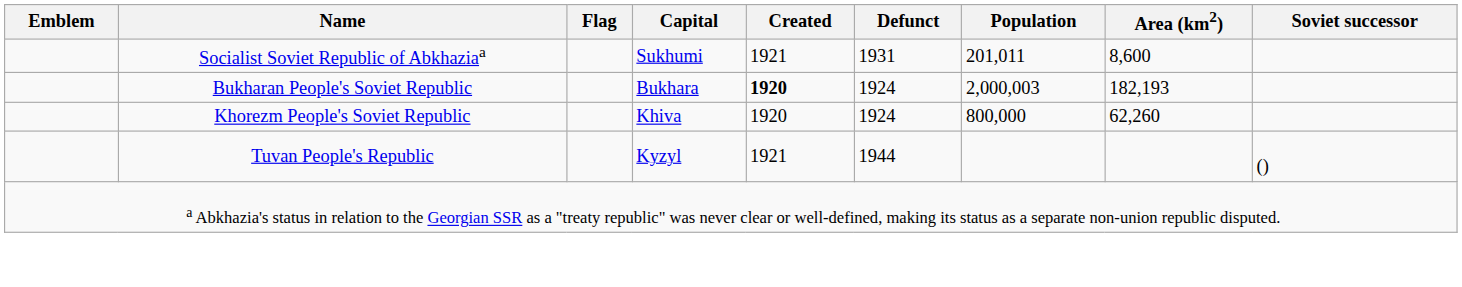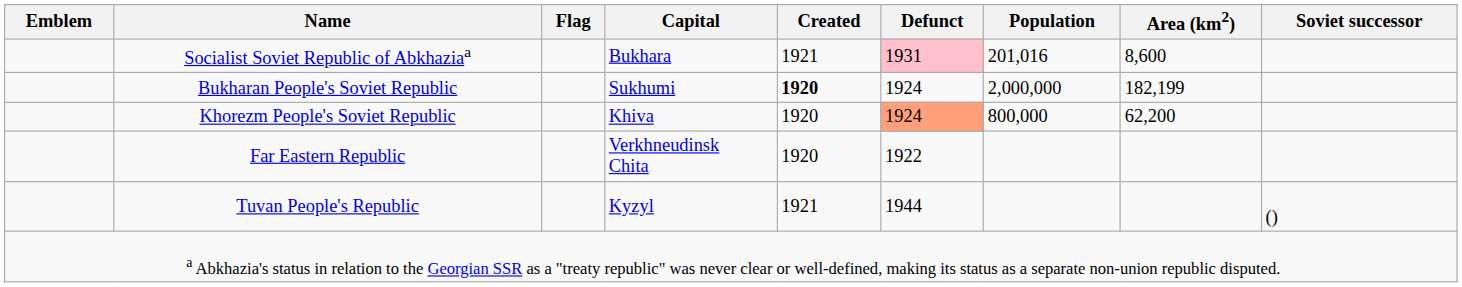 <table class="wikitable sortable" style="text-align:center; font-size:100%;" width="100%">
 <tr>
 <th class="unsortable">Emblem</th>
 <th>Name</th>
 <th class="unsortable">Flag</th>
 <th>Capital</th>
 <th>Created</th>
 <th>Defunct</th>
 <th>Population</th>
 <th>Area (km<sup>2</sup>)</th>
 <th>Soviet successor</th>
 </tr>
 <tr>
 <td align="center"></td>
 <td align="center"><a href='#'>Socialist Soviet Republic of Abkhazia</a><sup>a</sup></td>
 <td align="center"></td>
-<td align="left"><a href='#'>Sukhumi</a></td>
+<td align="left"><a href='#'>Bukhara</a></td>
 <td align="left">1921</td>
-<td align="left">1931</td>
-<td align="left">201,011</td>
+<td align="left" style="background: pink;">1931</td>
+<td align="left">201,016</td>
 <td align="left">8,600</td>
 <td align="left"><br></td>
 </tr>
 <tr>
 <td align="center"></td>
 <td align="center"><a href='#'>Bukharan People's Soviet Republic</a></td>
 <td align="center"></td>
-<td align="left"><a href='#'>Bukhara</a></td>
+<td align="left"><a href='#'>Sukhumi</a></td>
 <td align="left"><strong>1920</strong></td>
 <td align="left">1924</td>
-<td align="left">2,000,003</td>
-<td align="left">182,193</td>
+<td align="left">2,000,000</td>
+<td align="left">182,199</td>
 <td align="left"></td>
 </tr>
 <tr>
 <td align="center"></td>
 <td align="center"><a href='#'>Khorezm People's Soviet Republic</a></td>
 <td align="center"></td>
 <td align="left"><a href='#'>Khiva</a></td>
 <td align="left">1920</td>
-<td align="left">1924</td>
+<td align="left" style="background: lightsalmon;">1924</td>
 <td align="left">800,000</td>
-<td align="left">62,260</td>
+<td align="left">62,200</td>
 <td align="left"><br></td>
+</tr>
+<tr>
+<td align="center"></td>
+<td align="center"><a href='#'>Far Eastern Republic</a></td>
+<td align="center"></td>
+<td align="left"><a href='#'>Verkhneudinsk</a><br><a href='#'>Chita</a></td>
+<td align="left">1920</td>
+<td align="left">1922</td>
+<td align="left"></td>
+<td align="left"></td>
+<td align="left"></td>
 </tr>
 <tr>
 <td align="center"></td>
 <td align="center"><a href='#'>Tuvan People's Republic</a></td>
 <td align="center"></td>
 <td align="left"><a href='#'>Kyzyl</a></td>
 <td align="left">1921</td>
 <td align="left">1944</td>
 <td align="left"></td>
 <td align="left"></td>
 <td align="left"><br>()</td>
 </tr>
 <tr>
 <td colspan="9" style="padding-left:0.5em; font-size:90%;"><br><sup>a</sup> Abkhazia's status in relation to the <a href='#'>Georgian SSR</a> as a "treaty republic" was never clear or well-defined, making its status as a separate non-union republic disputed. <br></td>
 </tr>
 </table>
